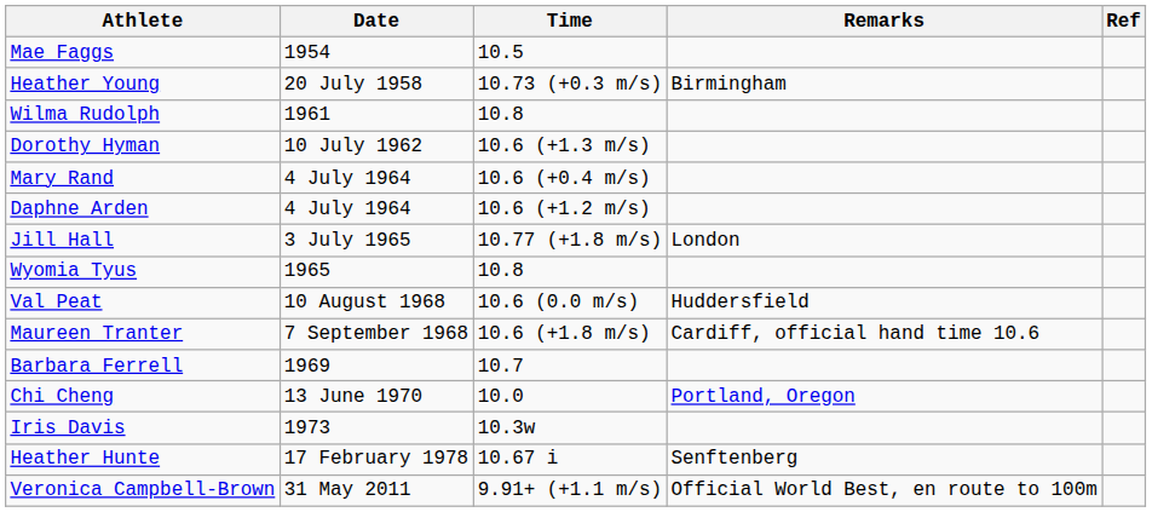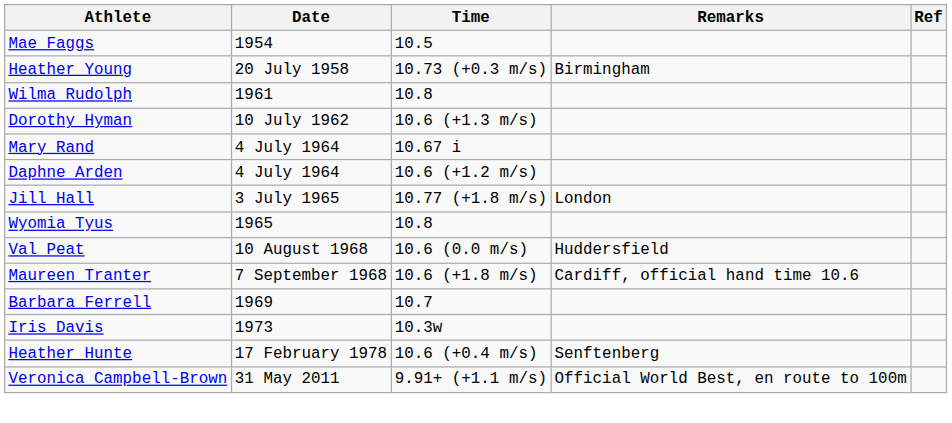 <table class="wikitable">
 <tr>
 <th>Athlete</th>
 <th>Date</th>
 <th>Time</th>
 <th>Remarks</th>
 <th>Ref</th>
 </tr>
 <tr>
 <td><a href='#'>Mae Faggs</a></td>
 <td>1954</td>
 <td>10.5</td>
 <td></td>
 <td></td>
 </tr>
 <tr>
 <td><a href='#'>Heather Young</a></td>
 <td>20 July 1958</td>
 <td>10.73 (+0.3 m/s)</td>
 <td>Birmingham</td>
 <td></td>
 </tr>
 <tr>
 <td><a href='#'>Wilma Rudolph</a></td>
 <td>1961</td>
 <td>10.8</td>
 <td></td>
 <td></td>
 </tr>
 <tr>
 <td><a href='#'>Dorothy Hyman</a></td>
 <td>10 July 1962</td>
 <td>10.6 (+1.3 m/s)</td>
 <td></td>
 <td></td>
 </tr>
 <tr>
 <td><a href='#'>Mary Rand</a></td>
 <td>4 July 1964</td>
-<td>10.6 (+0.4 m/s)</td>
+<td>10.67 i</td>
 <td></td>
 <td></td>
 </tr>
 <tr>
 <td><a href='#'>Daphne Arden</a></td>
 <td>4 July 1964</td>
 <td>10.6 (+1.2 m/s)</td>
 <td></td>
 <td></td>
 </tr>
 <tr>
 <td><a href='#'>Jill Hall</a></td>
 <td>3 July 1965</td>
 <td>10.77 (+1.8 m/s)</td>
 <td>London</td>
 <td></td>
 </tr>
 <tr>
 <td><a href='#'>Wyomia Tyus</a></td>
 <td>1965</td>
 <td>10.8</td>
 <td></td>
 <td></td>
 </tr>
 <tr>
 <td><a href='#'>Val Peat</a></td>
 <td>10 August 1968</td>
 <td>10.6 (0.0 m/s)</td>
 <td>Huddersfield</td>
 <td></td>
 </tr>
 <tr>
 <td><a href='#'>Maureen Tranter</a></td>
 <td>7 September 1968</td>
 <td>10.6 (+1.8 m/s)</td>
 <td>Cardiff, official hand time 10.6</td>
 <td></td>
 </tr>
 <tr>
 <td><a href='#'>Barbara Ferrell</a></td>
 <td>1969</td>
 <td>10.7</td>
 <td></td>
 <td></td>
 </tr>
 <tr>
-<td><a href='#'>Chi Cheng</a></td>
-<td>13 June 1970</td>
-<td>10.0</td>
-<td><a href='#'>Portland, Oregon</a></td>
-<td></td>
-</tr>
-<tr>
 <td><a href='#'>Iris Davis</a></td>
 <td>1973</td>
 <td>10.3w</td>
 <td></td>
 <td></td>
 </tr>
 <tr>
 <td><a href='#'>Heather Hunte</a></td>
 <td>17 February 1978</td>
-<td>10.67 i</td>
+<td>10.6 (+0.4 m/s)</td>
 <td>Senftenberg</td>
 <td></td>
 </tr>
 <tr>
 <td><a href='#'>Veronica Campbell-Brown</a></td>
 <td>31 May 2011</td>
 <td>9.91+ (+1.1 m/s)</td>
 <td>Official World Best, en route to 100m</td>
 <td></td>
 </tr>
 </table>
